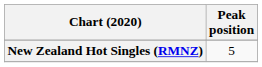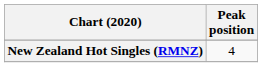 <table class="wikitable sortable plainrowheaders" style="text-align:center">
 <tr>
 <th scope="col">Chart (2020)</th>
 <th scope="col">Peak<br>position</th>
 </tr>
 <tr>
 </tr>
 <tr>
 </tr>
 <tr>
 </tr>
 <tr>
 <th scope="row">New Zealand Hot Singles (<a href='#'>RMNZ</a>)</th>
-<td>5</td>
+<td>4</td>
 </tr>
 <tr>
 </tr>
 <tr>
 </tr>
 <tr>
 </tr>
 <tr>
 </tr>
 <tr>
 </tr>
 </table>
